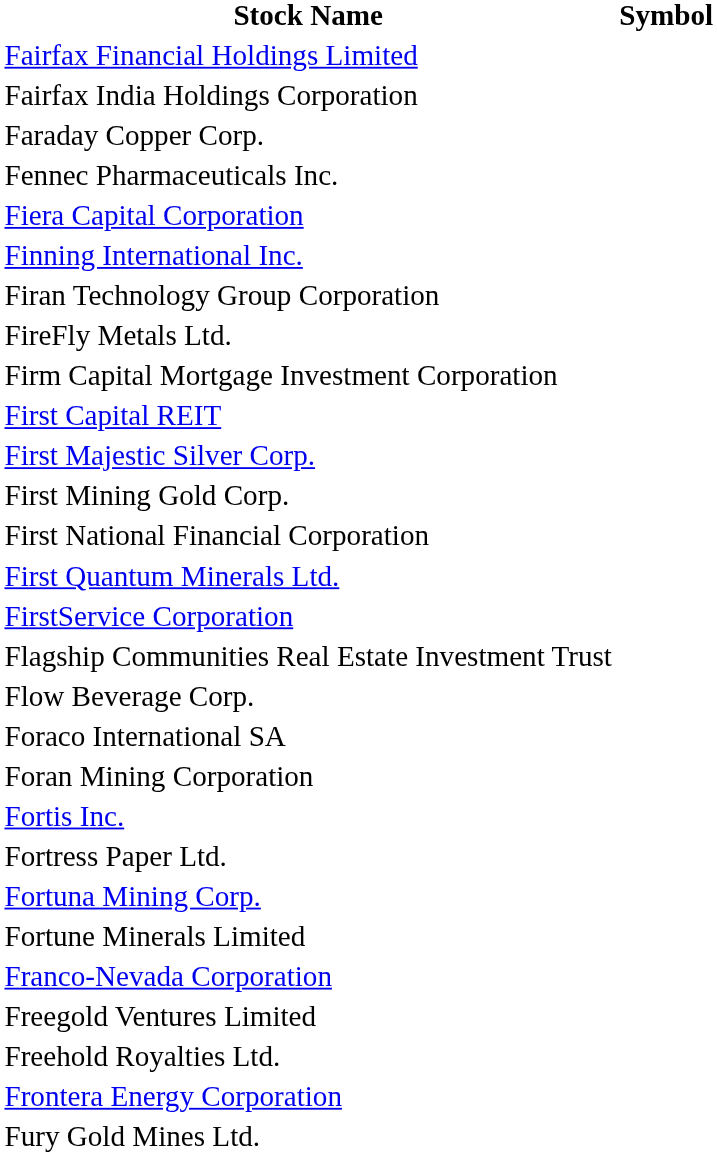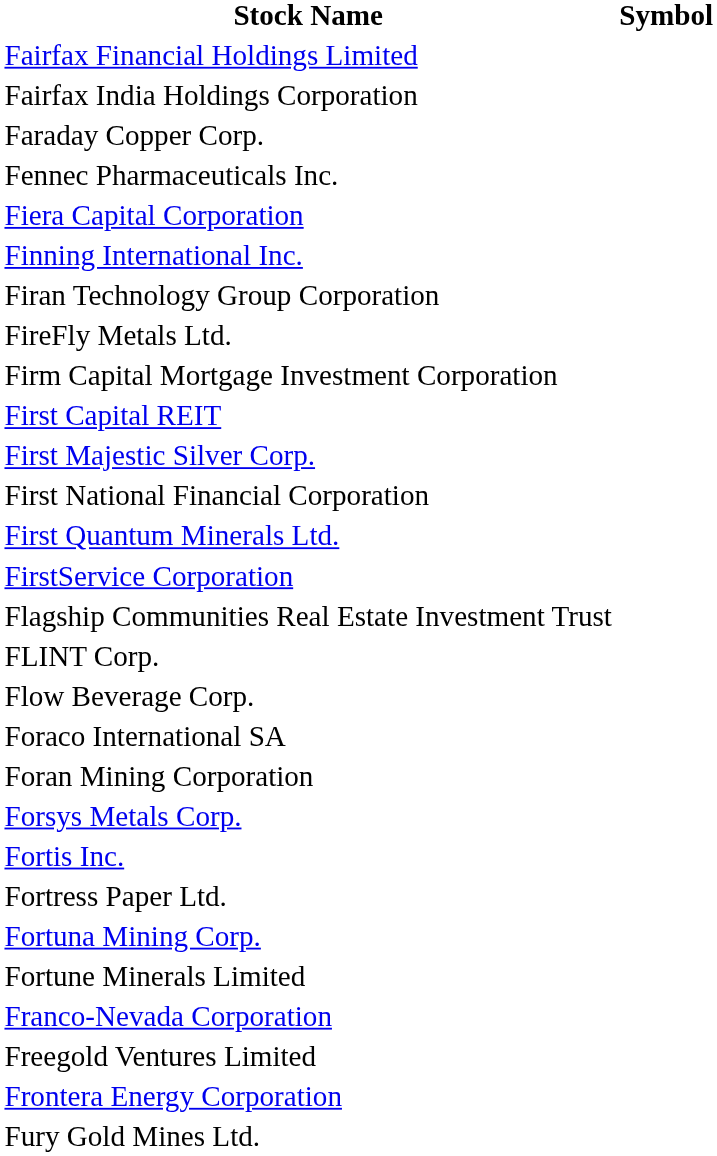 <table style="background:transparent;">
 <tr>
 <th>Stock Name</th>
 <th>Symbol</th>
 </tr>
 <tr --->
 <td><a href='#'>Fairfax Financial Holdings Limited</a></td>
 <td></td>
 </tr>
 <tr>
 <td>Fairfax India Holdings Corporation</td>
 <td></td>
 </tr>
 <tr>
 <td>Faraday Copper Corp.</td>
 <td></td>
 </tr>
 <tr --->
 <td>Fennec Pharmaceuticals Inc.</td>
 <td></td>
 </tr>
 <tr --->
 <td><a href='#'>Fiera Capital Corporation</a></td>
 <td></td>
 </tr>
 <tr --->
 <td><a href='#'>Finning International Inc.</a></td>
 <td></td>
 </tr>
 <tr --->
 <td>Firan Technology Group Corporation</td>
 <td></td>
 </tr>
 <tr>
 <td>FireFly Metals Ltd.</td>
 <td></td>
 </tr>
 <tr --->
 <td>Firm Capital Mortgage Investment Corporation</td>
 <td></td>
 </tr>
 <tr --->
 <td><a href='#'>First Capital REIT</a></td>
 <td></td>
 </tr>
 <tr --->
 <td><a href='#'>First Majestic Silver Corp.</a></td>
 <td></td>
 </tr>
-<tr>
-<td>First Mining Gold Corp.</td>
-<td></td>
-</tr>
 <tr --->
 <td>First National Financial Corporation</td>
 <td></td>
 </tr>
 <tr --->
 <td><a href='#'>First Quantum Minerals Ltd.</a></td>
 <td></td>
 </tr>
 <tr --->
 <td><a href='#'>FirstService Corporation</a></td>
 <td></td>
 </tr>
 <tr>
 <td>Flagship Communities Real Estate Investment Trust</td>
 <td></td>
 </tr>
 <tr>
+<td>FLINT Corp.</td>
+<td></td>
+</tr>
+<tr>
 <td>Flow Beverage Corp.</td>
 <td></td>
 </tr>
 <tr --->
 <td>Foraco International SA</td>
 <td></td>
 </tr>
 <tr>
 <td>Foran Mining Corporation</td>
+<td></td>
+</tr>
+<tr --->
+<td><a href='#'>Forsys Metals Corp.</a></td>
 <td></td>
 </tr>
 <tr --->
 <td><a href='#'>Fortis Inc.</a></td>
 <td></td>
 </tr>
 <tr --->
 <td>Fortress Paper Ltd.</td>
 <td></td>
 </tr>
 <tr --->
 <td><a href='#'>Fortuna Mining Corp.</a></td>
 <td></td>
 </tr>
 <tr --->
 <td>Fortune Minerals Limited</td>
 <td></td>
 </tr>
 <tr --->
 <td><a href='#'>Franco-Nevada Corporation</a></td>
 <td></td>
 </tr>
 <tr --->
 <td>Freegold Ventures Limited</td>
 <td></td>
 </tr>
-<tr --->
-<td>Freehold Royalties Ltd.</td>
-<td></td>
-</tr>
 <tr>
 <td><a href='#'>Frontera Energy Corporation</a></td>
 <td></td>
 </tr>
 <tr>
 <td>Fury Gold Mines Ltd.</td>
 <td></td>
 </tr>
 <tr --->
 </tr>
 </table>
